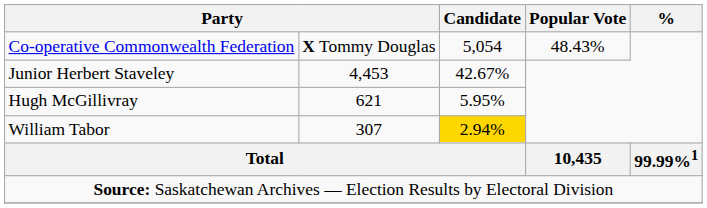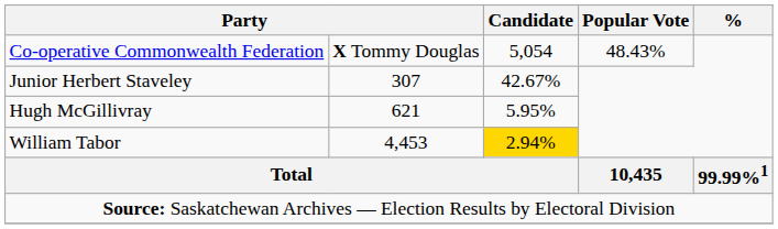 <table class="wikitable">
 <tr>
 <th colspan="2">Party</th>
 <th>Candidate</th>
 <th>Popular Vote</th>
 <th>%</th>
 </tr>
 <tr>
 <td><a href='#'>Co-operative Commonwealth Federation</a></td>
 <td> <strong>X</strong> Tommy Douglas</td>
 <td align=center>5,054</td>
 <td align=center>48.43%</td>
 </tr>
 <tr>
 <td>Junior Herbert Staveley</td>
-<td align=center>4,453</td>
+<td align=center>307</td>
 <td align=center>42.67%</td>
 </tr>
 <tr>
 <td>Hugh McGillivray</td>
 <td align=center>621</td>
 <td align=center>5.95%</td>
 </tr>
 <tr>
 <td>William Tabor</td>
-<td align=center>307</td>
+<td align=center>4,453</td>
 <td align=center style="background: gold;">2.94%</td>
 </tr>
 <tr>
 <th colspan=3>Total</th>
 <th>10,435</th>
 <th>99.99%<sup>1</sup></th>
 </tr>
 <tr>
 <td align="center" colspan=5><strong>Source:</strong> Saskatchewan Archives — Election Results by Electoral Division</td>
 </tr>
 <tr>
 </tr>
 </table>
